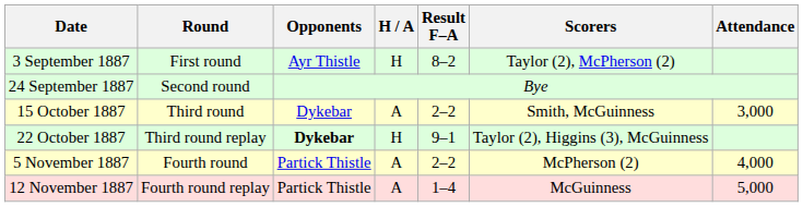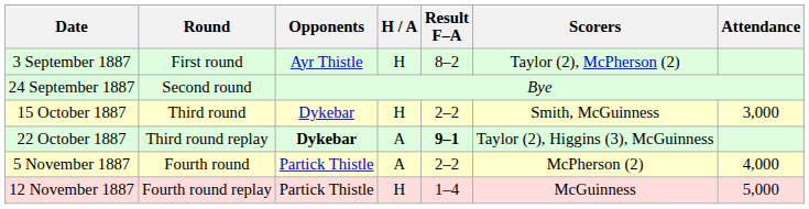 <table class="wikitable" style="text-align:center">
 <tr>
 <th>Date</th>
 <th>Round</th>
 <th>Opponents</th>
 <th>H / A</th>
 <th>Result<br>F–A</th>
 <th>Scorers</th>
 <th>Attendance</th>
 </tr>
 <tr bgcolor=#ddffdd>
 <td>3 September 1887</td>
 <td>First round</td>
 <td><a href='#'>Ayr Thistle</a></td>
 <td>H</td>
 <td>8–2</td>
 <td>Taylor (2), <a href='#'>McPherson</a> (2)</td>
 <td></td>
 </tr>
 <tr bgcolor=#ddffdd>
 <td>24 September 1887</td>
 <td>Second round</td>
 <td colspan="5"><em>Bye</em></td>
 </tr>
 <tr bgcolor=#ffffcc>
 <td>15 October 1887</td>
 <td>Third round</td>
 <td><a href='#'>Dykebar</a></td>
-<td>A</td>
+<td>H</td>
 <td>2–2</td>
 <td>Smith, McGuinness</td>
 <td>3,000</td>
 </tr>
 <tr bgcolor=#ddffdd>
 <td>22 October 1887</td>
 <td>Third round replay</td>
 <td><strong>Dykebar</strong></td>
-<td>H</td>
-<td>9–1</td>
+<td>A</td>
+<td><strong>9–1</strong></td>
 <td>Taylor (2), Higgins (3), McGuinness</td>
 <td></td>
 </tr>
 <tr bgcolor=#ffffcc>
 <td>5 November 1887</td>
 <td>Fourth round</td>
 <td><a href='#'>Partick Thistle</a></td>
 <td>A</td>
 <td>2–2</td>
 <td>McPherson (2)</td>
 <td>4,000</td>
 </tr>
 <tr bgcolor=#ffdddd>
 <td>12 November 1887</td>
 <td>Fourth round replay</td>
 <td>Partick Thistle</td>
-<td>A</td>
+<td>H</td>
 <td>1–4</td>
 <td>McGuinness</td>
 <td>5,000</td>
 </tr>
 </table>
